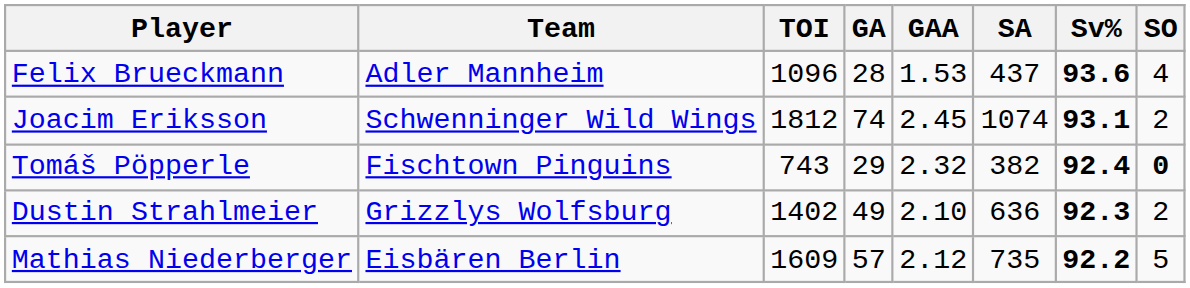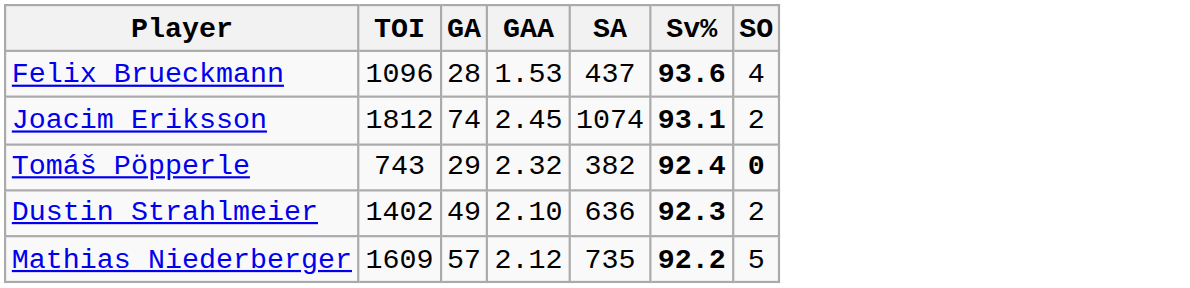 <table class="wikitable sortable" style="text-align:center;">
 <tr>
 <th>Player</th>
-<th>Team</th>
 <th>TOI</th>
 <th>GA</th>
 <th>GAA</th>
 <th>SA</th>
 <th>Sv%</th>
 <th>SO</th>
 </tr>
 <tr>
 <td style="text-align:left;"><a href='#'>Felix Brueckmann</a></td>
-<td style="text-align:left;"><a href='#'>Adler Mannheim</a></td>
 <td>1096</td>
 <td>28</td>
 <td>1.53</td>
 <td>437</td>
 <td><strong>93.6</strong></td>
 <td>4</td>
 </tr>
 <tr>
 <td style="text-align:left;"><a href='#'>Joacim Eriksson</a></td>
-<td style="text-align:left;"><a href='#'>Schwenninger Wild Wings</a></td>
 <td>1812</td>
 <td>74</td>
 <td>2.45</td>
 <td>1074</td>
 <td><strong>93.1</strong></td>
 <td>2</td>
 </tr>
 <tr>
 <td style="text-align:left;"><a href='#'>Tomáš Pöpperle</a></td>
-<td style="text-align:left;"><a href='#'>Fischtown Pinguins</a></td>
 <td>743</td>
 <td>29</td>
 <td>2.32</td>
 <td>382</td>
 <td><strong>92.4</strong></td>
 <td><strong>0</strong></td>
 </tr>
 <tr>
 <td style="text-align:left;"><a href='#'>Dustin Strahlmeier</a></td>
-<td style="text-align:left;"><a href='#'>Grizzlys Wolfsburg</a></td>
 <td>1402</td>
 <td>49</td>
 <td>2.10</td>
 <td>636</td>
 <td><strong>92.3</strong></td>
 <td>2</td>
 </tr>
 <tr>
 <td style="text-align:left;"><a href='#'>Mathias Niederberger</a></td>
-<td style="text-align:left;"><a href='#'>Eisbären Berlin</a></td>
 <td>1609</td>
 <td>57</td>
 <td>2.12</td>
 <td>735</td>
 <td><strong>92.2</strong></td>
 <td>5</td>
 </tr>
 </table>
